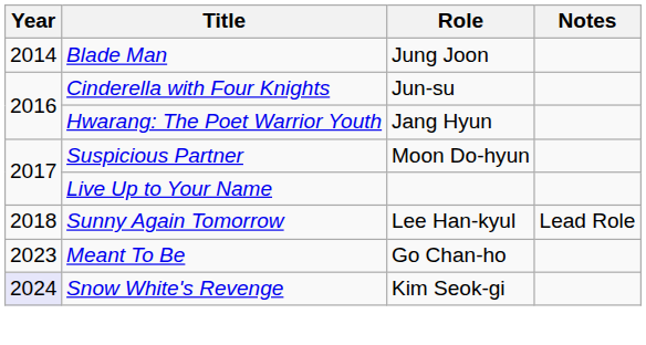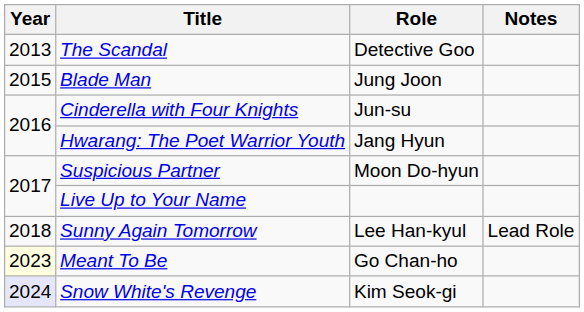 <table class="wikitable sortable">
 <tr>
 <th>Year</th>
 <th>Title</th>
 <th>Role</th>
 <th class="unsortable">Notes</th>
 </tr>
 <tr>
-<td>2014</td>
+<td>2013</td>
+<td><em><a href='#'>The Scandal</a></em></td>
+<td>Detective Goo</td>
+<td></td>
+</tr>
+<tr>
+<td>2015</td>
 <td><em><a href='#'>Blade Man</a></em></td>
 <td>Jung Joon</td>
 <td></td>
 </tr>
 <tr>
 <td rowspan=2>2016</td>
 <td><em><a href='#'>Cinderella with Four Knights</a></em></td>
 <td>Jun-su</td>
 <td></td>
 </tr>
 <tr>
 <td><em><a href='#'>Hwarang: The Poet Warrior Youth</a></em></td>
 <td>Jang Hyun</td>
 <td></td>
 </tr>
 <tr>
 <td rowspan=2>2017</td>
 <td><em><a href='#'>Suspicious Partner</a></em></td>
 <td>Moon Do-hyun</td>
 <td></td>
 </tr>
 <tr>
 <td><em><a href='#'>Live Up to Your Name</a></em></td>
 <td></td>
 <td></td>
 </tr>
 <tr>
 <td>2018</td>
 <td><em><a href='#'>Sunny Again Tomorrow</a></em></td>
 <td>Lee Han-kyul</td>
 <td>Lead Role</td>
 </tr>
 <tr>
-<td>2023</td>
+<td style="background: lightyellow;">2023</td>
 <td><em><a href='#'>Meant To Be</a></em></td>
 <td>Go Chan-ho</td>
 <td></td>
 </tr>
 <tr>
 <td style="background: lavender;">2024</td>
 <td><em><a href='#'>Snow White's Revenge</a></em></td>
 <td>Kim Seok-gi</td>
 <td></td>
 </tr>
 </table>
